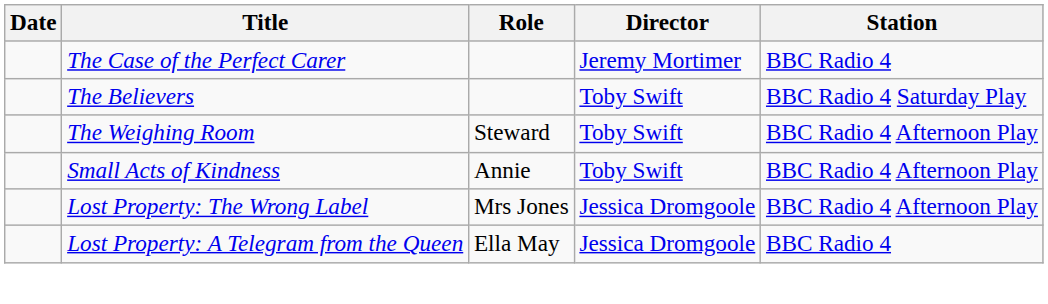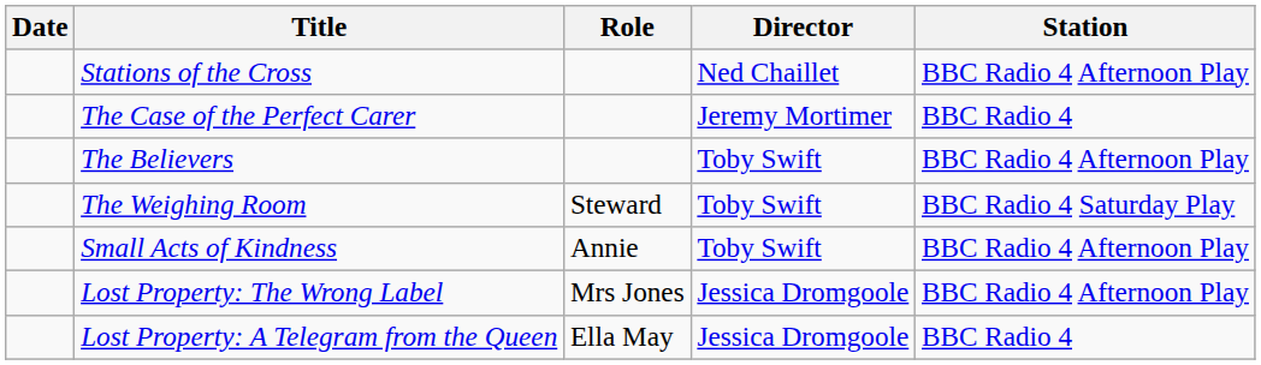 <table class="wikitable sortable">
 <tr>
 <th>Date</th>
 <th>Title</th>
 <th>Role</th>
 <th>Director</th>
 <th>Station</th>
+</tr>
+<tr>
+<td></td>
+<td><em><a href='#'>Stations of the Cross</a></em></td>
+<td></td>
+<td><a href='#'>Ned Chaillet</a></td>
+<td><a href='#'>BBC Radio 4</a> <a href='#'>Afternoon Play</a></td>
 </tr>
 <tr>
 <td></td>
 <td><em><a href='#'>The Case of the Perfect Carer</a></em></td>
 <td></td>
 <td><a href='#'>Jeremy Mortimer</a></td>
 <td><a href='#'>BBC Radio 4</a></td>
 </tr>
 <tr>
 <td></td>
 <td><em><a href='#'>The Believers</a></em></td>
 <td></td>
 <td><a href='#'>Toby Swift</a></td>
-<td><a href='#'>BBC Radio 4</a> <a href='#'>Saturday Play</a></td>
+<td><a href='#'>BBC Radio 4</a> <a href='#'>Afternoon Play</a></td>
 </tr>
 <tr>
 <td></td>
 <td><em><a href='#'>The Weighing Room</a></em></td>
 <td>Steward</td>
 <td><a href='#'>Toby Swift</a></td>
-<td><a href='#'>BBC Radio 4</a> <a href='#'>Afternoon Play</a></td>
+<td><a href='#'>BBC Radio 4</a> <a href='#'>Saturday Play</a></td>
 </tr>
 <tr>
 <td></td>
 <td><em><a href='#'>Small Acts of Kindness</a></em></td>
 <td>Annie</td>
 <td><a href='#'>Toby Swift</a></td>
 <td><a href='#'>BBC Radio 4</a> <a href='#'>Afternoon Play</a></td>
 </tr>
 <tr>
 <td></td>
 <td><em><a href='#'>Lost Property: The Wrong Label</a></em></td>
 <td>Mrs Jones</td>
 <td><a href='#'>Jessica Dromgoole</a></td>
 <td><a href='#'>BBC Radio 4</a> <a href='#'>Afternoon Play</a></td>
 </tr>
 <tr>
 <td></td>
 <td><em><a href='#'>Lost Property: A Telegram from the Queen</a></em></td>
 <td>Ella May</td>
 <td><a href='#'>Jessica Dromgoole</a></td>
 <td><a href='#'>BBC Radio 4</a></td>
 </tr>
 </table>
